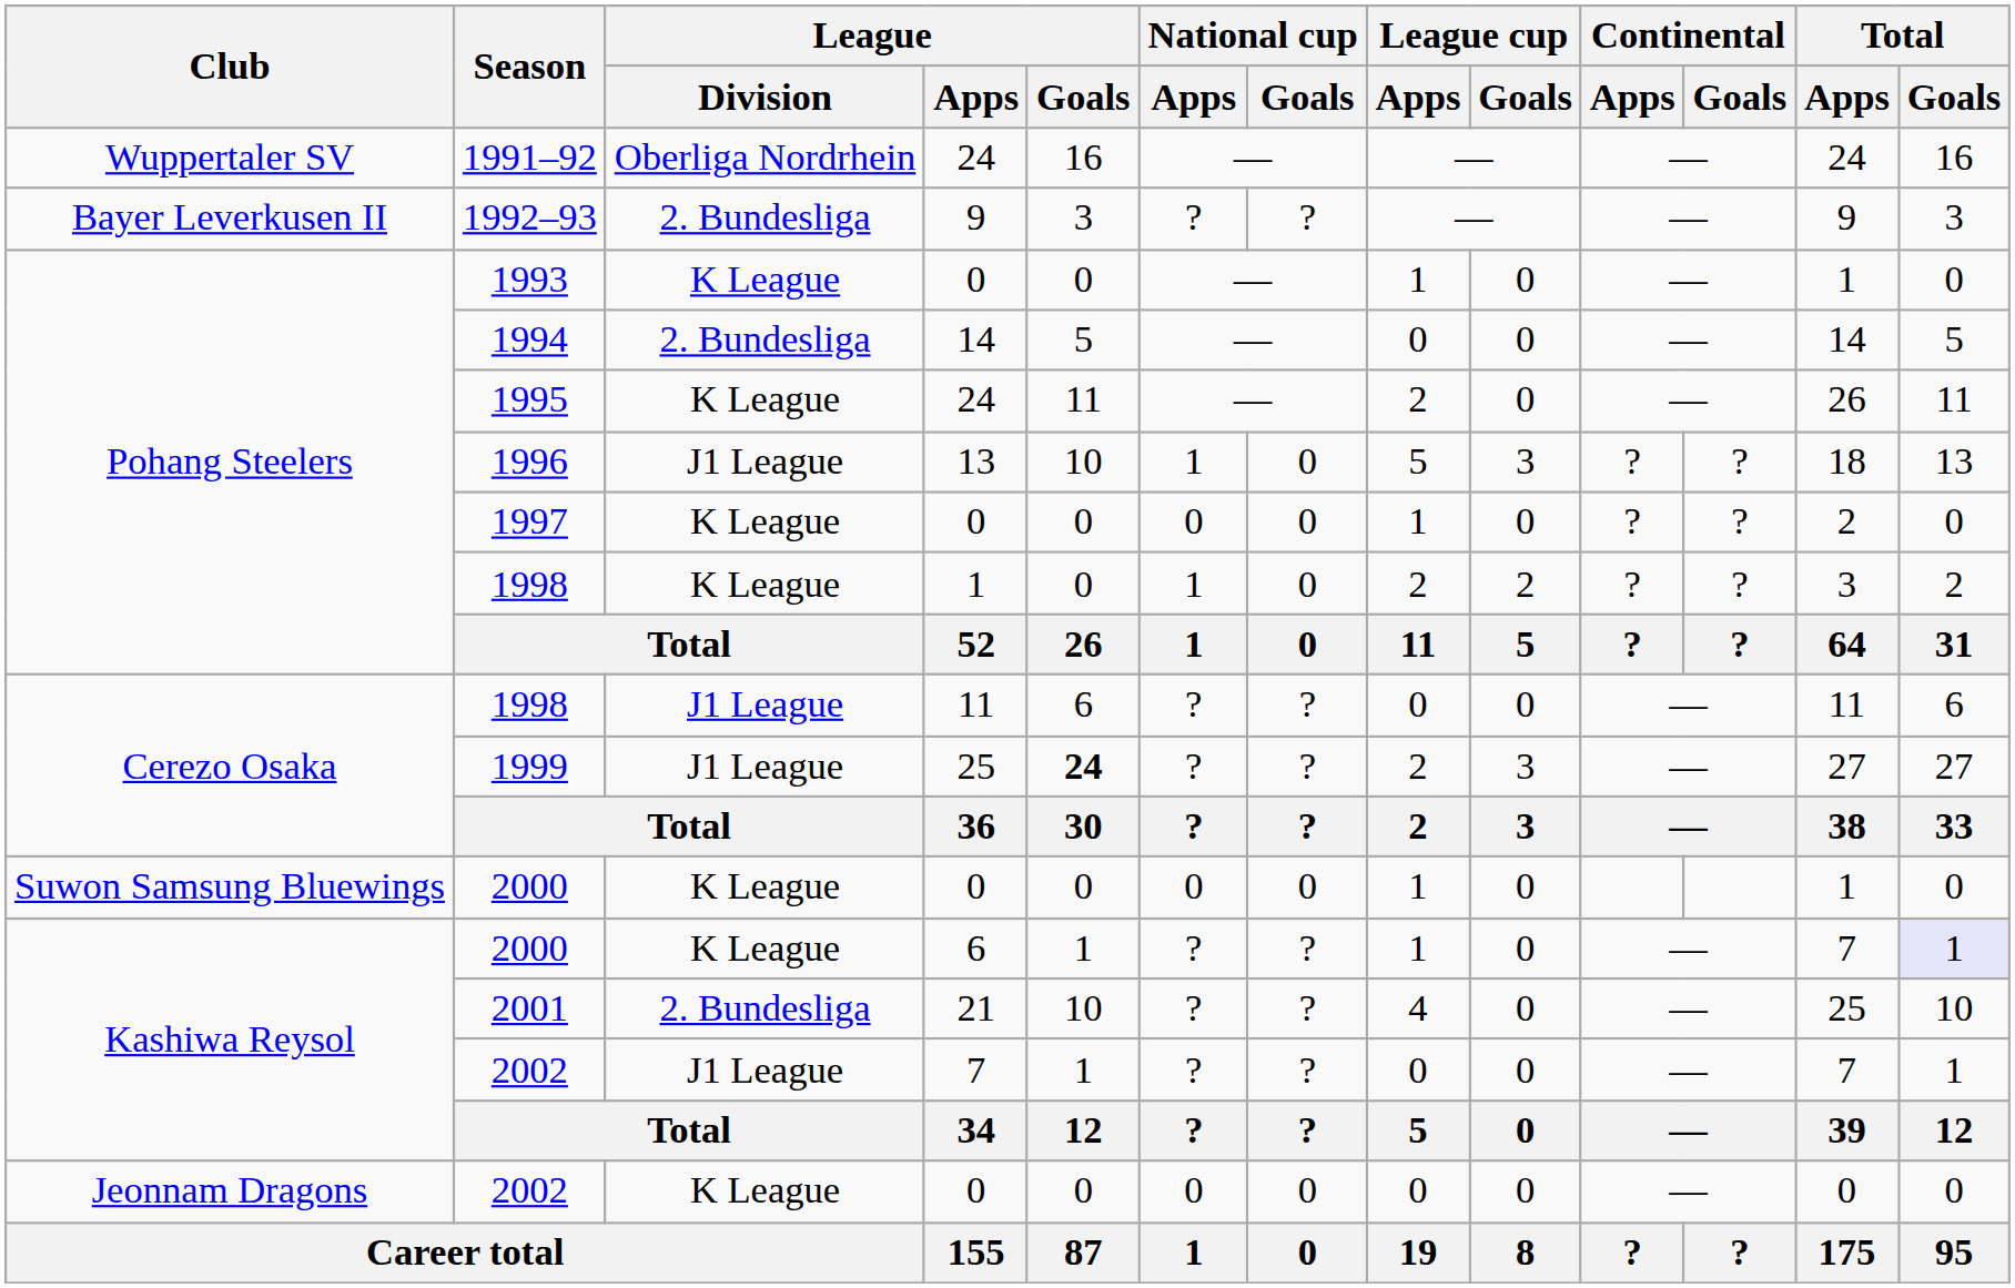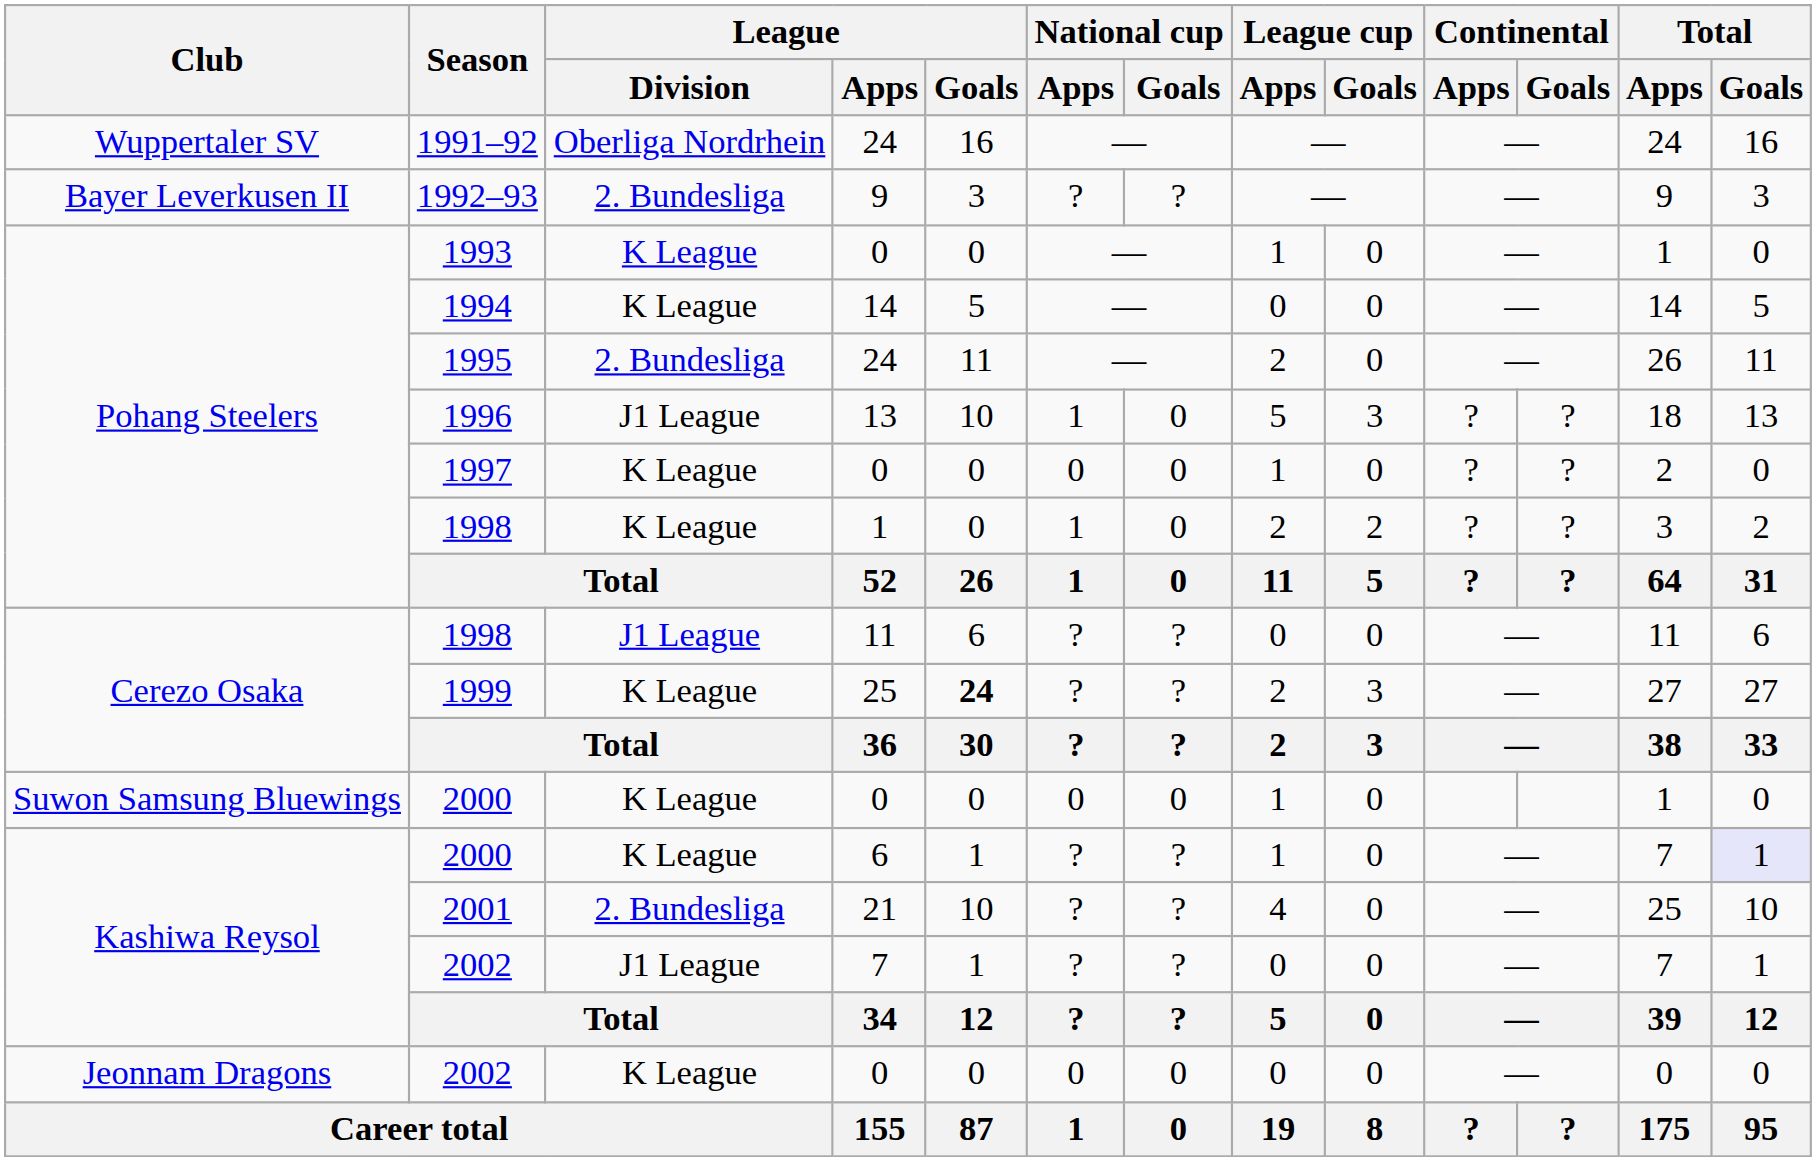 <table class="wikitable" style="text-align:center;">
 <tr>
 <th rowspan=2>Club</th>
 <th rowspan=2>Season</th>
 <th colspan=3>League</th>
 <th colspan=2>National cup</th>
 <th colspan=2>League cup</th>
 <th colspan=2>Continental</th>
 <th colspan=2>Total</th>
 </tr>
 <tr>
 <th>Division</th>
 <th>Apps</th>
 <th>Goals</th>
 <th>Apps</th>
 <th>Goals</th>
 <th>Apps</th>
 <th>Goals</th>
 <th>Apps</th>
 <th>Goals</th>
 <th>Apps</th>
 <th>Goals</th>
 </tr>
 <tr>
 <td><a href='#'>Wuppertaler SV</a></td>
 <td><a href='#'>1991–92</a></td>
 <td><a href='#'>Oberliga Nordrhein</a></td>
 <td>24</td>
 <td>16</td>
 <td colspan="2">—</td>
 <td colspan="2">—</td>
 <td colspan="2">—</td>
 <td>24</td>
 <td>16</td>
 </tr>
 <tr>
 <td><a href='#'>Bayer Leverkusen II</a></td>
 <td><a href='#'>1992–93</a></td>
 <td><a href='#'>2. Bundesliga</a></td>
 <td>9</td>
 <td>3</td>
 <td>?</td>
 <td>?</td>
 <td colspan="2">—</td>
 <td colspan="2">—</td>
 <td>9</td>
 <td>3</td>
 </tr>
 <tr>
 <td rowspan="7"><a href='#'>Pohang Steelers</a></td>
 <td><a href='#'>1993</a></td>
 <td><a href='#'>K League</a></td>
 <td>0</td>
 <td>0</td>
 <td colspan="2">—</td>
 <td>1</td>
 <td>0</td>
 <td colspan="2">—</td>
 <td>1</td>
 <td>0</td>
 </tr>
 <tr>
 <td><a href='#'>1994</a></td>
-<td><a href='#'>2. Bundesliga</a></td>
+<td>K League</td>
 <td>14</td>
 <td>5</td>
 <td colspan="2">—</td>
 <td>0</td>
 <td>0</td>
 <td colspan="2">—</td>
 <td>14</td>
 <td>5</td>
 </tr>
 <tr>
 <td><a href='#'>1995</a></td>
-<td>K League</td>
+<td><a href='#'>2. Bundesliga</a></td>
 <td>24</td>
 <td>11</td>
 <td colspan="2">—</td>
 <td>2</td>
 <td>0</td>
 <td colspan="2">—</td>
 <td>26</td>
 <td>11</td>
 </tr>
 <tr>
 <td><a href='#'>1996</a></td>
 <td>J1 League</td>
 <td>13</td>
 <td>10</td>
 <td>1</td>
 <td>0</td>
 <td>5</td>
 <td>3</td>
 <td>?</td>
 <td>?</td>
 <td>18</td>
 <td>13</td>
 </tr>
 <tr>
 <td><a href='#'>1997</a></td>
 <td>K League</td>
 <td>0</td>
 <td>0</td>
 <td>0</td>
 <td>0</td>
 <td>1</td>
 <td>0</td>
 <td>?</td>
 <td>?</td>
 <td>2</td>
 <td>0</td>
 </tr>
 <tr>
 <td><a href='#'>1998</a></td>
 <td>K League</td>
 <td>1</td>
 <td>0</td>
 <td>1</td>
 <td>0</td>
 <td>2</td>
 <td>2</td>
 <td>?</td>
 <td>?</td>
 <td>3</td>
 <td>2</td>
 </tr>
 <tr>
 <th colspan=2>Total</th>
 <th>52</th>
 <th>26</th>
 <th>1</th>
 <th>0</th>
 <th>11</th>
 <th>5</th>
 <th>?</th>
 <th>?</th>
 <th>64</th>
 <th>31</th>
 </tr>
 <tr>
 <td rowspan="3"><a href='#'>Cerezo Osaka</a></td>
 <td><a href='#'>1998</a></td>
 <td><a href='#'>J1 League</a></td>
 <td>11</td>
 <td>6</td>
 <td>?</td>
 <td>?</td>
 <td>0</td>
 <td>0</td>
 <td colspan="2">—</td>
 <td>11</td>
 <td>6</td>
 </tr>
 <tr>
 <td><a href='#'>1999</a></td>
-<td>J1 League</td>
+<td>K League</td>
 <td>25</td>
 <td><strong>24</strong></td>
 <td>?</td>
 <td>?</td>
 <td>2</td>
 <td>3</td>
 <td colspan="2">—</td>
 <td>27</td>
 <td>27</td>
 </tr>
 <tr>
 <th colspan=2>Total</th>
 <th>36</th>
 <th>30</th>
 <th>?</th>
 <th>?</th>
 <th>2</th>
 <th>3</th>
 <th colspan="2">—</th>
 <th>38</th>
 <th>33</th>
 </tr>
 <tr>
 <td><a href='#'>Suwon Samsung Bluewings</a></td>
 <td><a href='#'>2000</a></td>
 <td>K League</td>
 <td>0</td>
 <td>0</td>
 <td>0</td>
 <td>0</td>
 <td>1</td>
 <td>0</td>
 <td></td>
 <td></td>
 <td>1</td>
 <td>0</td>
 </tr>
 <tr>
 <td rowspan="4"><a href='#'>Kashiwa Reysol</a></td>
 <td><a href='#'>2000</a></td>
 <td>K League</td>
 <td>6</td>
 <td>1</td>
 <td>?</td>
 <td>?</td>
 <td>1</td>
 <td>0</td>
 <td colspan="2">—</td>
 <td>7</td>
 <td style="background: lavender;">1</td>
 </tr>
 <tr>
 <td><a href='#'>2001</a></td>
 <td><a href='#'>2. Bundesliga</a></td>
 <td>21</td>
 <td>10</td>
 <td>?</td>
 <td>?</td>
 <td>4</td>
 <td>0</td>
 <td colspan="2">—</td>
 <td>25</td>
 <td>10</td>
 </tr>
 <tr>
 <td><a href='#'>2002</a></td>
 <td>J1 League</td>
 <td>7</td>
 <td>1</td>
 <td>?</td>
 <td>?</td>
 <td>0</td>
 <td>0</td>
 <td colspan="2">—</td>
 <td>7</td>
 <td>1</td>
 </tr>
 <tr>
 <th colspan=2>Total</th>
 <th>34</th>
 <th>12</th>
 <th>?</th>
 <th>?</th>
 <th>5</th>
 <th>0</th>
 <th colspan="2">—</th>
 <th>39</th>
 <th>12</th>
 </tr>
 <tr>
 <td><a href='#'>Jeonnam Dragons</a></td>
 <td><a href='#'>2002</a></td>
 <td>K League</td>
 <td>0</td>
 <td>0</td>
 <td>0</td>
 <td>0</td>
 <td>0</td>
 <td>0</td>
 <td colspan="2">—</td>
 <td>0</td>
 <td>0</td>
 </tr>
 <tr>
 <th colspan=3>Career total</th>
 <th>155</th>
 <th>87</th>
 <th>1</th>
 <th>0</th>
 <th>19</th>
 <th>8</th>
 <th>?</th>
 <th>?</th>
 <th>175</th>
 <th>95</th>
 </tr>
 </table>
